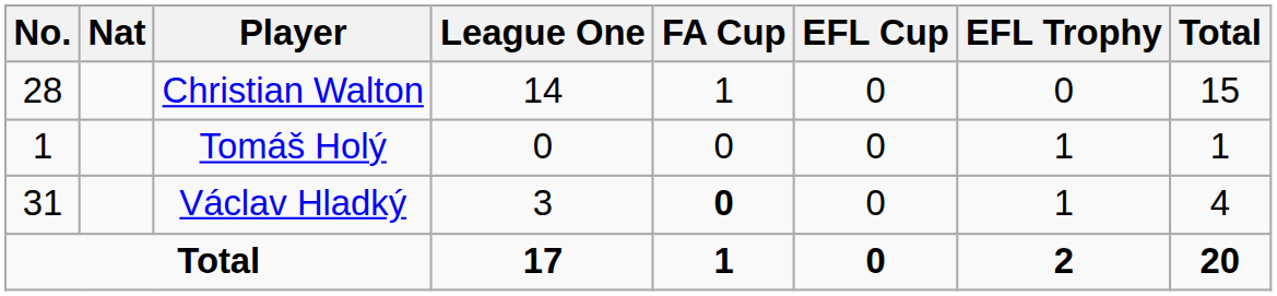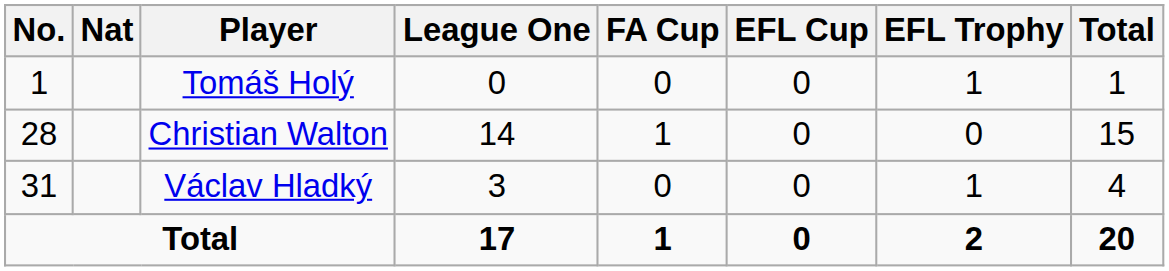 <table class="wikitable" style="text-align:center">
 <tr>
 <th width=0%>No.</th>
 <th width=0%>Nat</th>
 <th width=0%>Player</th>
 <th width=0%>League One</th>
 <th width=0%>FA Cup</th>
 <th width=0%>EFL Cup</th>
 <th width=0%>EFL Trophy</th>
 <th width=0%>Total</th>
 </tr>
 <tr>
+<td>1</td>
+<td></td>
+<td><a href='#'>Tomáš Holý</a></td>
+<td>0</td>
+<td>0</td>
+<td>0</td>
+<td>1</td>
+<td>1</td>
+</tr>
+<tr>
 <td>28</td>
 <td></td>
 <td><a href='#'>Christian Walton</a></td>
 <td>14</td>
 <td>1</td>
 <td>0</td>
 <td>0</td>
 <td>15</td>
 </tr>
 <tr>
-<td>1</td>
-<td></td>
-<td><a href='#'>Tomáš Holý</a></td>
-<td>0</td>
-<td>0</td>
-<td>0</td>
-<td>1</td>
-<td>1</td>
-</tr>
-<tr>
 <td>31</td>
 <td></td>
 <td><a href='#'>Václav Hladký</a></td>
 <td>3</td>
-<td><strong>0</strong></td>
+<td>0</td>
 <td>0</td>
 <td>1</td>
 <td>4</td>
 </tr>
 <tr>
 <td colspan=3><strong>Total</strong></td>
 <td><strong>17</strong></td>
 <td><strong>1</strong></td>
 <td><strong>0</strong></td>
 <td><strong>2</strong></td>
 <td><strong>20</strong></td>
 </tr>
 </table>
